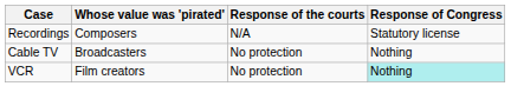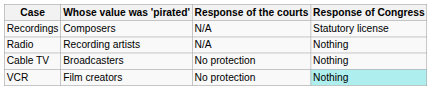 <table class="wikitable">
 <tr>
 <th>Case</th>
 <th>Whose value was 'pirated'</th>
 <th>Response of the courts</th>
 <th>Response of Congress</th>
 </tr>
 <tr>
 <td>Recordings</td>
 <td>Composers</td>
 <td>N/A</td>
 <td>Statutory license</td>
 </tr>
 <tr>
+<td>Radio</td>
+<td>Recording artists</td>
+<td>N/A</td>
+<td>Nothing</td>
+</tr>
+<tr>
 <td>Cable TV</td>
 <td>Broadcasters</td>
 <td>No protection</td>
 <td>Nothing</td>
 </tr>
 <tr>
 <td>VCR</td>
 <td>Film creators</td>
 <td>No protection</td>
 <td style="background: paleturquoise;">Nothing</td>
 </tr>
 </table>
